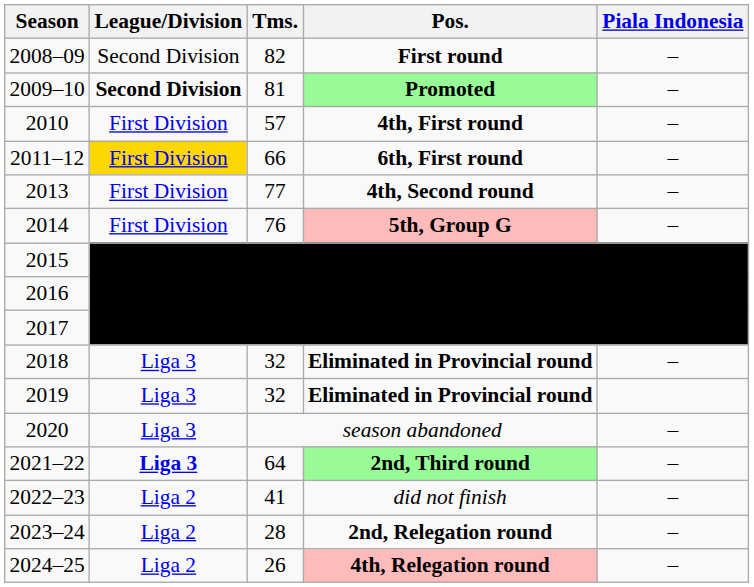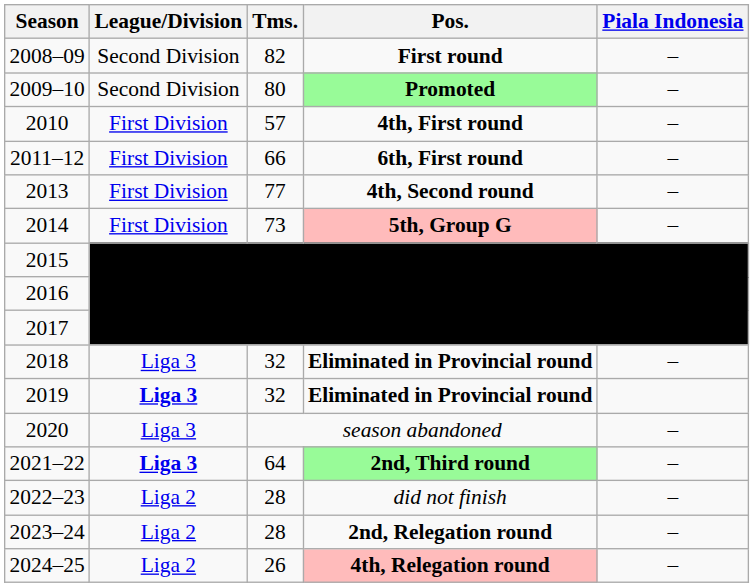 <table class="wikitable" style="text-align:center">
 <tr style="background:#efefef;">
 <th>Season</th>
 <th>League/Division</th>
 <th>Tms.</th>
 <th>Pos.</th>
 <th><a href='#'>Piala Indonesia</a></th>
 </tr>
 <tr>
 <td>2008–09</td>
 <td>Second Division</td>
 <td>82</td>
 <td><strong>First round</strong></td>
 <td>–</td>
 </tr>
 <tr>
 <td>2009–10</td>
-<td><strong>Second Division</strong></td>
-<td>81</td>
+<td>Second Division</td>
+<td>80</td>
 <td bgcolor="palegreen"><strong>Promoted</strong></td>
 <td>–</td>
 </tr>
 <tr>
 <td>2010</td>
 <td><a href='#'>First Division</a></td>
 <td>57</td>
 <td><strong>4th, First round</strong></td>
 <td>–</td>
 </tr>
 <tr>
 <td>2011–12</td>
-<td style="background: gold;"><a href='#'>First Division</a></td>
+<td><a href='#'>First Division</a></td>
 <td>66</td>
 <td><strong>6th, First round</strong></td>
 <td>–</td>
 </tr>
 <tr>
 <td>2013</td>
 <td><a href='#'>First Division</a></td>
 <td>77</td>
 <td><strong>4th, Second round</strong></td>
 <td>–</td>
 </tr>
 <tr>
 <td>2014</td>
 <td><a href='#'>First Division</a></td>
-<td>76</td>
+<td>73</td>
 <td style="background: #FFBBBB;"><strong>5th, Group G</strong></td>
 <td>–</td>
 </tr>
 <tr>
 <td>2015</td>
 <td rowspan="3" colspan="4" style="background: black;"></td>
 </tr>
 <tr>
 <td>2016</td>
 </tr>
 <tr>
 <td>2017</td>
 </tr>
 <tr>
 <td>2018</td>
 <td><a href='#'>Liga 3</a></td>
 <td>32</td>
 <td><strong>Eliminated in Provincial round</strong></td>
 <td>–</td>
 </tr>
 <tr>
 <td>2019</td>
-<td><a href='#'>Liga 3</a></td>
+<td><strong><a href='#'>Liga 3</a></strong></td>
 <td>32</td>
 <td><strong>Eliminated in Provincial round</strong></td>
 </tr>
 <tr>
 <td>2020</td>
 <td><a href='#'>Liga 3</a></td>
 <td colspan="2"><em>season abandoned</em></td>
 <td>–</td>
 </tr>
 <tr>
 <td>2021–22</td>
 <td><strong><a href='#'>Liga 3</a></strong></td>
 <td>64</td>
 <td bgcolor="palegreen"><strong>2nd, Third round</strong></td>
 <td>–</td>
 </tr>
 <tr>
 <td>2022–23</td>
 <td><a href='#'>Liga 2</a></td>
-<td>41</td>
+<td>28</td>
 <td><em>did not finish</em></td>
 <td>–</td>
 </tr>
 <tr>
 <td>2023–24</td>
 <td><a href='#'>Liga 2</a></td>
 <td>28</td>
 <td><strong>2nd, Relegation round</strong></td>
 <td>–</td>
 </tr>
 <tr>
 <td>2024–25</td>
 <td><a href='#'>Liga 2</a></td>
 <td>26</td>
 <td style="background: #FFBBBB;"><strong>4th, Relegation round</strong></td>
 <td>–</td>
 </tr>
 </table>
